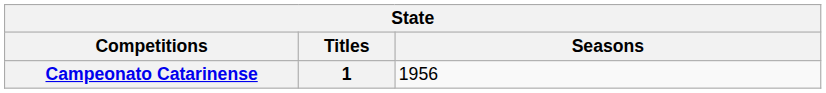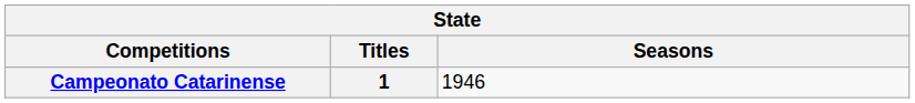 <table class="wikitable">
 <tr>
 <th colspan="3">State</th>
 </tr>
 <tr>
 <th style="width:260px">Competitions</th>
 <th style="width:80px">Titles</th>
 <th style="width:380px">Seasons</th>
 </tr>
 <tr>
 <th><a href='#'>Campeonato Catarinense</a></th>
 <th>1</th>
-<td>1956</td>
+<td>1946</td>
 </tr>
 </table>
